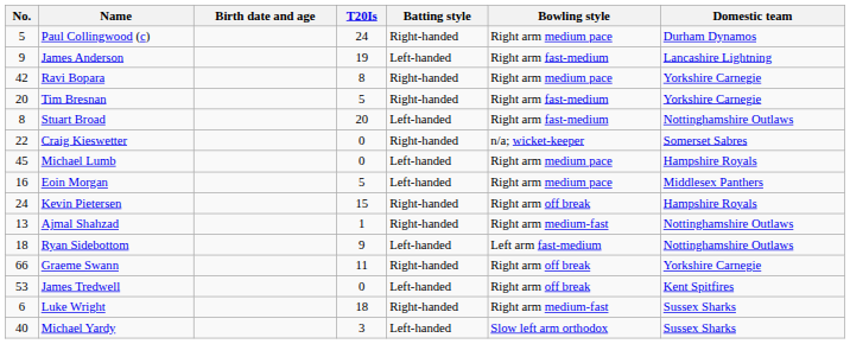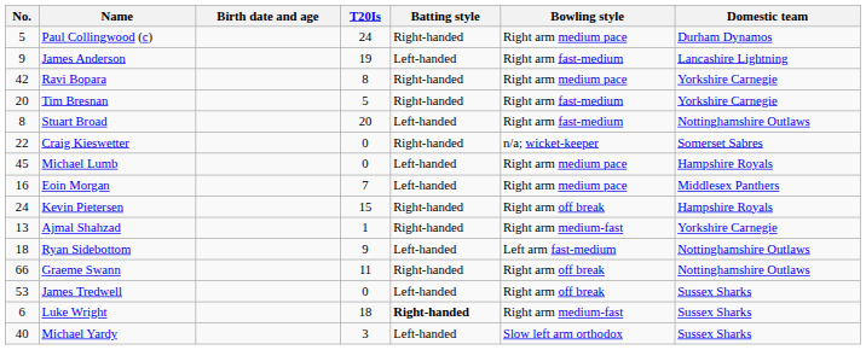 <table class="wikitable" style="font-size:95%;" width="80%">
 <tr>
 <th>No.</th>
 <th>Name</th>
 <th>Birth date and age</th>
 <th><a href='#'>T20Is</a></th>
 <th>Batting style</th>
 <th>Bowling style</th>
 <th>Domestic team</th>
 </tr>
 <tr>
 <td style="text-align:center">5</td>
 <td><a href='#'>Paul Collingwood</a> (<a href='#'>c</a>)</td>
 <td></td>
 <td style="text-align:center">24</td>
 <td>Right-handed</td>
 <td>Right arm <a href='#'>medium pace</a></td>
 <td> <a href='#'>Durham Dynamos</a></td>
 </tr>
 <tr>
 <td style="text-align:center">9</td>
 <td><a href='#'>James Anderson</a></td>
 <td></td>
 <td style="text-align:center">19</td>
 <td>Left-handed</td>
 <td>Right arm <a href='#'>fast-medium</a></td>
 <td> <a href='#'>Lancashire Lightning</a></td>
 </tr>
 <tr>
 <td style="text-align:center">42</td>
 <td><a href='#'>Ravi Bopara</a></td>
 <td></td>
 <td style="text-align:center">8</td>
 <td>Right-handed</td>
 <td>Right arm <a href='#'>medium pace</a></td>
 <td> <a href='#'>Yorkshire Carnegie</a></td>
 </tr>
 <tr>
 <td style="text-align:center">20</td>
 <td><a href='#'>Tim Bresnan</a></td>
 <td></td>
 <td style="text-align:center">5</td>
 <td>Right-handed</td>
 <td>Right arm <a href='#'>fast-medium</a></td>
 <td> <a href='#'>Yorkshire Carnegie</a></td>
 </tr>
 <tr>
 <td style="text-align:center">8</td>
 <td><a href='#'>Stuart Broad</a></td>
 <td></td>
 <td style="text-align:center">20</td>
 <td>Left-handed</td>
 <td>Right arm <a href='#'>fast-medium</a></td>
 <td> <a href='#'>Nottinghamshire Outlaws</a></td>
 </tr>
 <tr>
 <td style="text-align:center">22</td>
 <td><a href='#'>Craig Kieswetter</a></td>
 <td></td>
 <td style="text-align:center">0</td>
 <td>Right-handed</td>
 <td>n/a; <a href='#'>wicket-keeper</a></td>
 <td> <a href='#'>Somerset Sabres</a></td>
 </tr>
 <tr>
 <td style="text-align:center">45</td>
 <td><a href='#'>Michael Lumb</a></td>
 <td></td>
 <td style="text-align:center">0</td>
 <td>Left-handed</td>
 <td>Right arm <a href='#'>medium pace</a></td>
 <td> <a href='#'>Hampshire Royals</a></td>
 </tr>
 <tr>
 <td style="text-align:center">16</td>
 <td><a href='#'>Eoin Morgan</a></td>
 <td></td>
-<td style="text-align:center">5</td>
+<td style="text-align:center">7</td>
 <td>Left-handed</td>
 <td>Right arm <a href='#'>medium pace</a></td>
 <td> <a href='#'>Middlesex Panthers</a></td>
 </tr>
 <tr>
 <td style="text-align:center">24</td>
 <td><a href='#'>Kevin Pietersen</a></td>
 <td></td>
 <td style="text-align:center">15</td>
 <td>Right-handed</td>
 <td>Right arm <a href='#'>off break</a></td>
 <td> <a href='#'>Hampshire Royals</a></td>
 </tr>
 <tr>
 <td style="text-align:center">13</td>
 <td><a href='#'>Ajmal Shahzad</a></td>
 <td></td>
 <td style="text-align:center">1</td>
 <td>Right-handed</td>
 <td>Right arm <a href='#'>medium-fast</a></td>
-<td> <a href='#'>Nottinghamshire Outlaws</a></td>
+<td> <a href='#'>Yorkshire Carnegie</a></td>
 </tr>
 <tr>
 <td style="text-align:center">18</td>
 <td><a href='#'>Ryan Sidebottom</a></td>
 <td></td>
 <td style="text-align:center">9</td>
 <td>Left-handed</td>
 <td>Left arm <a href='#'>fast-medium</a></td>
 <td> <a href='#'>Nottinghamshire Outlaws</a></td>
 </tr>
 <tr>
 <td style="text-align:center">66</td>
 <td><a href='#'>Graeme Swann</a></td>
 <td></td>
 <td style="text-align:center">11</td>
 <td>Right-handed</td>
 <td>Right arm <a href='#'>off break</a></td>
-<td> <a href='#'>Yorkshire Carnegie</a></td>
+<td> <a href='#'>Nottinghamshire Outlaws</a></td>
 </tr>
 <tr>
 <td style="text-align:center">53</td>
 <td><a href='#'>James Tredwell</a></td>
 <td></td>
 <td style="text-align:center">0</td>
 <td>Left-handed</td>
 <td>Right arm <a href='#'>off break</a></td>
-<td> <a href='#'>Kent Spitfires</a></td>
+<td> <a href='#'>Sussex Sharks</a></td>
 </tr>
 <tr>
 <td style="text-align:center">6</td>
 <td><a href='#'>Luke Wright</a></td>
 <td></td>
 <td style="text-align:center">18</td>
-<td>Right-handed</td>
+<td><strong>Right-handed</strong></td>
 <td>Right arm <a href='#'>medium-fast</a></td>
 <td> <a href='#'>Sussex Sharks</a></td>
 </tr>
 <tr>
 <td style="text-align:center">40</td>
 <td><a href='#'>Michael Yardy</a></td>
 <td></td>
 <td style="text-align:center">3</td>
 <td>Left-handed</td>
 <td><a href='#'>Slow left arm orthodox</a></td>
 <td> <a href='#'>Sussex Sharks</a></td>
 </tr>
 </table>
